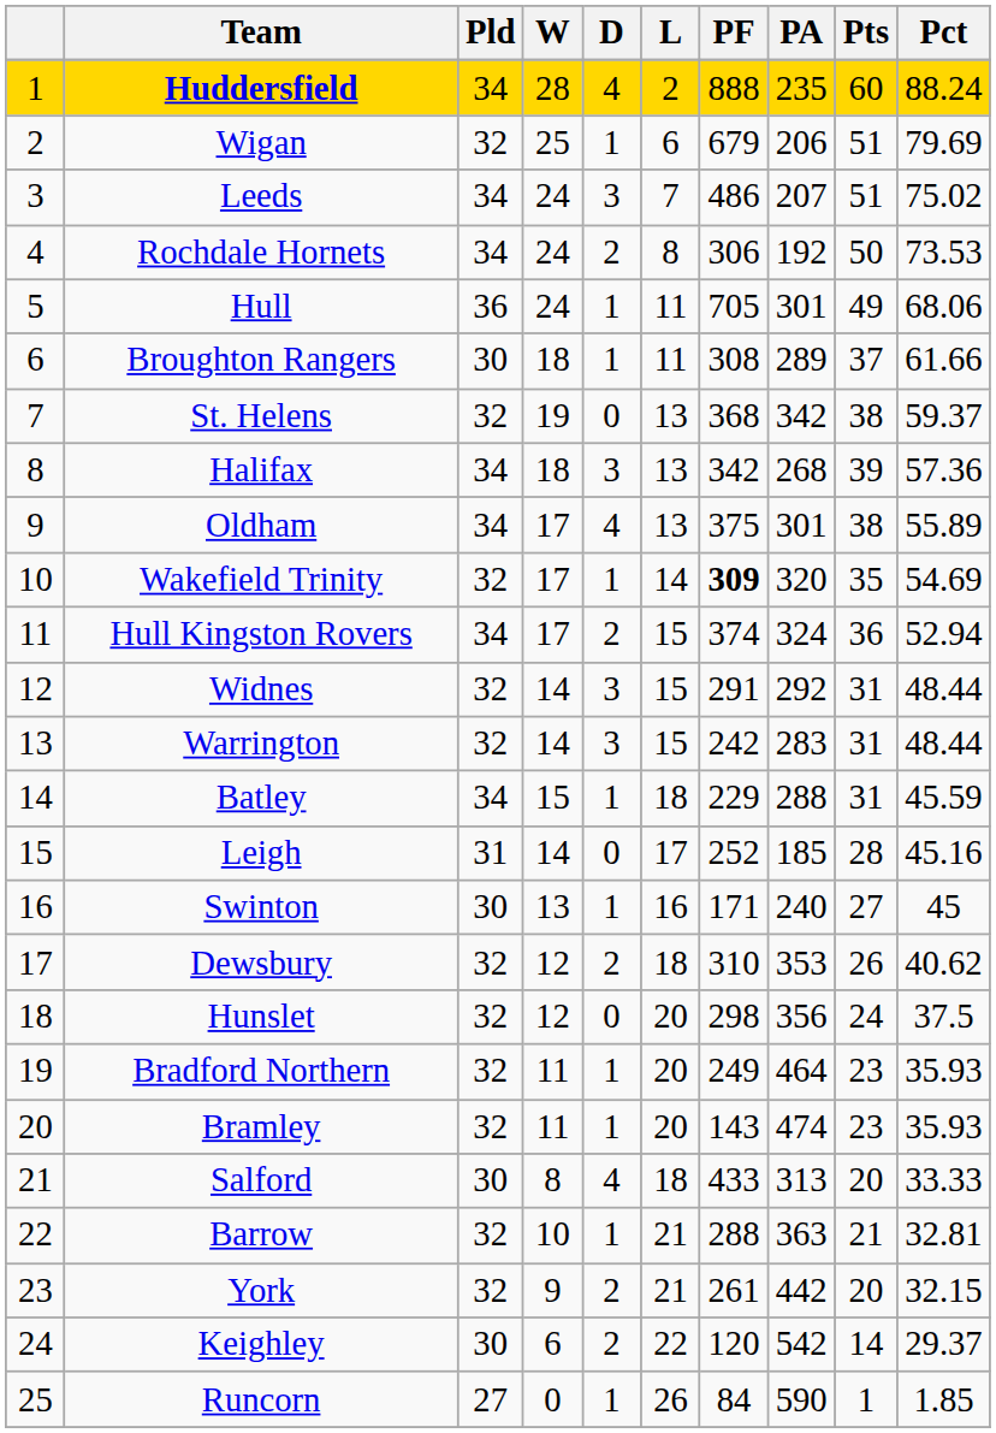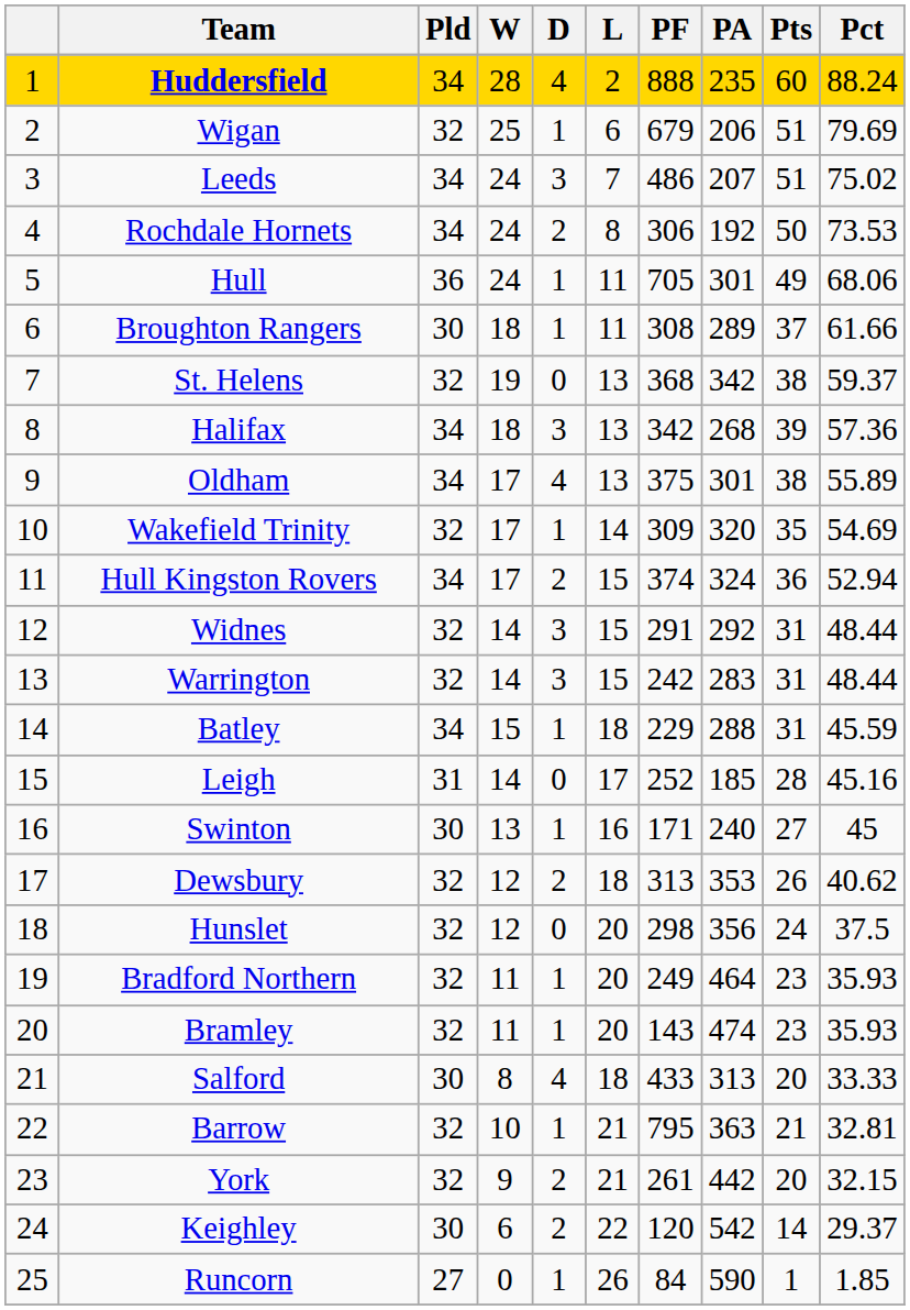 <table class="wikitable" style="text-align:center;">
 <tr>
 <th width=20 abbr="Position"></th>
 <th width=175>Team</th>
 <th width=20 abbr="Played">Pld</th>
 <th width=20 abbr="Won">W</th>
 <th width=20 abbr="Drawn">D</th>
 <th width=20 abbr="Lost">L</th>
 <th width=20 abbr="Points for">PF</th>
 <th width=20 abbr="Points against">PA</th>
 <th width=20 abbr="Points">Pts</th>
 <th width=20 abbr=”Win Percentage”>Pct</th>
 </tr>
 <tr>
 </tr>
 <tr align=center style="background:#FFD700;">
 <td>1</td>
 <td><strong><a href='#'>Huddersfield</a></strong></td>
 <td>34</td>
 <td>28</td>
 <td>4</td>
 <td>2</td>
 <td>888</td>
 <td>235</td>
 <td>60</td>
 <td>88.24</td>
 </tr>
 <tr align=center style="background:">
 <td>2</td>
 <td><a href='#'>Wigan</a></td>
 <td>32</td>
 <td>25</td>
 <td>1</td>
 <td>6</td>
 <td>679</td>
 <td>206</td>
 <td>51</td>
 <td>79.69</td>
 </tr>
 <tr align=center style="background:">
 <td>3</td>
 <td><a href='#'>Leeds</a></td>
 <td>34</td>
 <td>24</td>
 <td>3</td>
 <td>7</td>
 <td>486</td>
 <td>207</td>
 <td>51</td>
 <td>75.02</td>
 </tr>
 <tr align=center style="background:">
 <td>4</td>
 <td><a href='#'>Rochdale Hornets</a></td>
 <td>34</td>
 <td>24</td>
 <td>2</td>
 <td>8</td>
 <td>306</td>
 <td>192</td>
 <td>50</td>
 <td>73.53</td>
 </tr>
 <tr align=center style="background:">
 <td>5</td>
 <td><a href='#'>Hull</a></td>
 <td>36</td>
 <td>24</td>
 <td>1</td>
 <td>11</td>
 <td>705</td>
 <td>301</td>
 <td>49</td>
 <td>68.06</td>
 </tr>
 <tr align=center style="background:">
 <td>6</td>
 <td><a href='#'>Broughton Rangers</a></td>
 <td>30</td>
 <td>18</td>
 <td>1</td>
 <td>11</td>
 <td>308</td>
 <td>289</td>
 <td>37</td>
 <td>61.66</td>
 </tr>
 <tr align=center style="background:">
 <td>7</td>
 <td><a href='#'>St. Helens</a></td>
 <td>32</td>
 <td>19</td>
 <td>0</td>
 <td>13</td>
 <td>368</td>
 <td>342</td>
 <td>38</td>
 <td>59.37</td>
 </tr>
 <tr align=center style="background:">
 <td>8</td>
 <td><a href='#'>Halifax</a></td>
 <td>34</td>
 <td>18</td>
 <td>3</td>
 <td>13</td>
 <td>342</td>
 <td>268</td>
 <td>39</td>
 <td>57.36</td>
 </tr>
 <tr align=center style="background:">
 <td>9</td>
 <td><a href='#'>Oldham</a></td>
 <td>34</td>
 <td>17</td>
 <td>4</td>
 <td>13</td>
 <td>375</td>
 <td>301</td>
 <td>38</td>
 <td>55.89</td>
 </tr>
 <tr align=center style="background:">
 <td>10</td>
 <td><a href='#'>Wakefield Trinity</a></td>
 <td>32</td>
 <td>17</td>
 <td>1</td>
 <td>14</td>
-<td><strong>309</strong></td>
+<td>309</td>
 <td>320</td>
 <td>35</td>
 <td>54.69</td>
 </tr>
 <tr align=center style="background:">
 <td>11</td>
 <td><a href='#'>Hull Kingston Rovers</a></td>
 <td>34</td>
 <td>17</td>
 <td>2</td>
 <td>15</td>
 <td>374</td>
 <td>324</td>
 <td>36</td>
 <td>52.94</td>
 </tr>
 <tr align=center style="background:">
 <td>12</td>
 <td><a href='#'>Widnes</a></td>
 <td>32</td>
 <td>14</td>
 <td>3</td>
 <td>15</td>
 <td>291</td>
 <td>292</td>
 <td>31</td>
 <td>48.44</td>
 </tr>
 <tr align=center style="background:">
 <td>13</td>
 <td><a href='#'>Warrington</a></td>
 <td>32</td>
 <td>14</td>
 <td>3</td>
 <td>15</td>
 <td>242</td>
 <td>283</td>
 <td>31</td>
 <td>48.44</td>
 </tr>
 <tr align=center style="background:">
 <td>14</td>
 <td><a href='#'>Batley</a></td>
 <td>34</td>
 <td>15</td>
 <td>1</td>
 <td>18</td>
 <td>229</td>
 <td>288</td>
 <td>31</td>
 <td>45.59</td>
 </tr>
 <tr align=center style="background:">
 <td>15</td>
 <td><a href='#'>Leigh</a></td>
 <td>31</td>
 <td>14</td>
 <td>0</td>
 <td>17</td>
 <td>252</td>
 <td>185</td>
 <td>28</td>
 <td>45.16</td>
 </tr>
 <tr align=center style="background:">
 <td>16</td>
 <td><a href='#'>Swinton</a></td>
 <td>30</td>
 <td>13</td>
 <td>1</td>
 <td>16</td>
 <td>171</td>
 <td>240</td>
 <td>27</td>
 <td>45</td>
 </tr>
 <tr align=center style="background:">
 <td>17</td>
 <td><a href='#'>Dewsbury</a></td>
 <td>32</td>
 <td>12</td>
 <td>2</td>
 <td>18</td>
-<td>310</td>
+<td>313</td>
 <td>353</td>
 <td>26</td>
 <td>40.62</td>
 </tr>
 <tr align=center style="background:">
 <td>18</td>
 <td><a href='#'>Hunslet</a></td>
 <td>32</td>
 <td>12</td>
 <td>0</td>
 <td>20</td>
 <td>298</td>
 <td>356</td>
 <td>24</td>
 <td>37.5</td>
 </tr>
 <tr align=center style="background:">
 <td>19</td>
 <td><a href='#'>Bradford Northern</a></td>
 <td>32</td>
 <td>11</td>
 <td>1</td>
 <td>20</td>
 <td>249</td>
 <td>464</td>
 <td>23</td>
 <td>35.93</td>
 </tr>
 <tr align=center style="background:">
 <td>20</td>
 <td><a href='#'>Bramley</a></td>
 <td>32</td>
 <td>11</td>
 <td>1</td>
 <td>20</td>
 <td>143</td>
 <td>474</td>
 <td>23</td>
 <td>35.93</td>
 </tr>
 <tr align=center style="background:">
 <td>21</td>
 <td><a href='#'>Salford</a></td>
 <td>30</td>
 <td>8</td>
 <td>4</td>
 <td>18</td>
 <td>433</td>
 <td>313</td>
 <td>20</td>
 <td>33.33</td>
 </tr>
 <tr align=center style="background:">
 <td>22</td>
 <td><a href='#'>Barrow</a></td>
 <td>32</td>
 <td>10</td>
 <td>1</td>
 <td>21</td>
-<td>288</td>
+<td>795</td>
 <td>363</td>
 <td>21</td>
 <td>32.81</td>
 </tr>
 <tr align=center style="background:">
 <td>23</td>
 <td><a href='#'>York</a></td>
 <td>32</td>
 <td>9</td>
 <td>2</td>
 <td>21</td>
 <td>261</td>
 <td>442</td>
 <td>20</td>
 <td>32.15</td>
 </tr>
 <tr align=center style="background:">
 <td>24</td>
 <td><a href='#'>Keighley</a></td>
 <td>30</td>
 <td>6</td>
 <td>2</td>
 <td>22</td>
 <td>120</td>
 <td>542</td>
 <td>14</td>
 <td>29.37</td>
 </tr>
 <tr align=center style="background:">
 <td>25</td>
 <td><a href='#'>Runcorn</a></td>
 <td>27</td>
 <td>0</td>
 <td>1</td>
 <td>26</td>
 <td>84</td>
 <td>590</td>
 <td>1</td>
 <td>1.85</td>
 </tr>
 <tr>
 </tr>
 </table>
